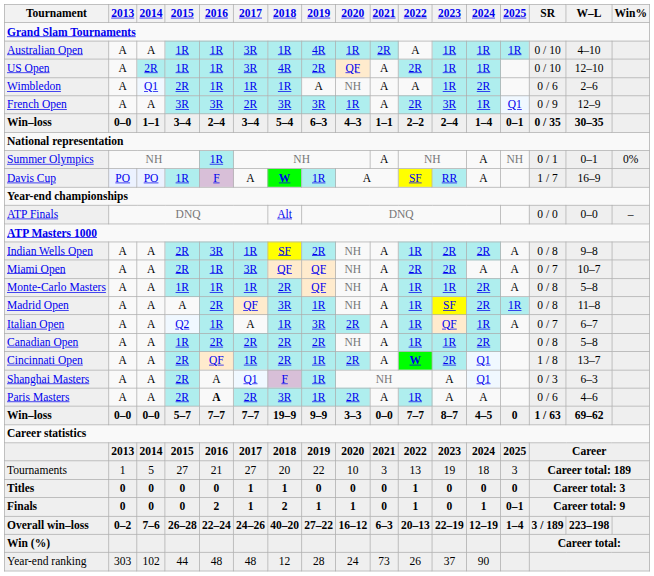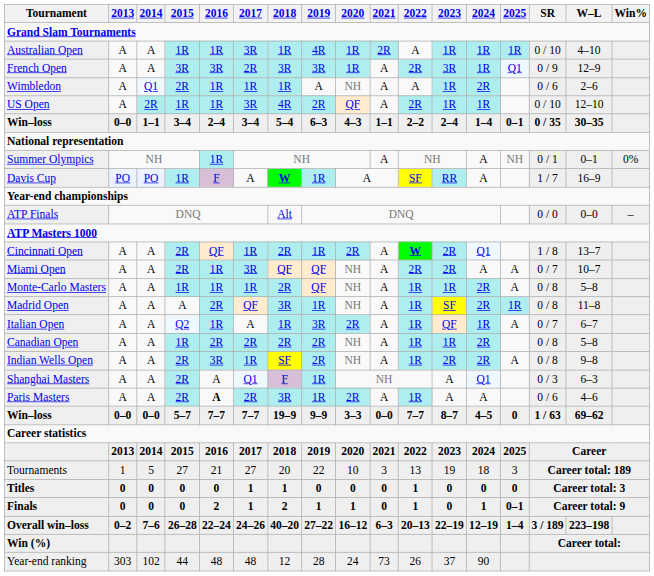 <table class="nowrap wikitable" style=text-align:center>
 <tr>
 <th>Tournament</th>
 <th><a href='#'>2013</a></th>
 <th><a href='#'>2014</a></th>
 <th><a href='#'>2015</a></th>
 <th><a href='#'>2016</a></th>
 <th><a href='#'>2017</a></th>
 <th><a href='#'>2018</a></th>
 <th><a href='#'>2019</a></th>
 <th><a href='#'>2020</a></th>
 <th><a href='#'>2021</a></th>
 <th><a href='#'>2022</a></th>
 <th><a href='#'>2023</a></th>
 <th><a href='#'>2024</a></th>
 <th><a href='#'>2025</a></th>
 <th>SR</th>
 <th>W–L</th>
 <th>Win%</th>
 </tr>
 <tr>
 <td colspan="17" align="left"><a href='#'><strong>Grand Slam Tournaments</strong></a></td>
 </tr>
 <tr>
 <td style=background:#efefef;text-align:left><a href='#'>Australian Open</a></td>
 <td>A</td>
 <td>A</td>
 <td style=background:#afeeee><a href='#'>1R</a></td>
 <td style=background:#afeeee><a href='#'>1R</a></td>
 <td style=background:#afeeee><a href='#'>3R</a></td>
 <td style=background:#afeeee><a href='#'>1R</a></td>
 <td style=background:#afeeee><a href='#'>4R</a></td>
 <td style=background:#afeeee><a href='#'>1R</a></td>
 <td style=background:#afeeee><a href='#'>2R</a></td>
 <td>A</td>
 <td style=background:#afeeee><a href='#'>1R</a></td>
 <td style=background:#afeeee><a href='#'>1R</a></td>
 <td style=background:#afeeee><a href='#'>1R</a></td>
 <td style=background:#efefef>0 / 10</td>
 <td style=background:#efefef>4–10</td>
 <td style=background:#efefef></td>
 </tr>
 <tr>
-<td style=background:#efefef;text-align:left><a href='#'>US Open</a></td>
+<td style=background:#efefef;text-align:left><a href='#'>French Open</a></td>
+<td>A</td>
+<td>A</td>
+<td style=background:#afeeee><a href='#'>3R</a></td>
+<td style=background:#afeeee><a href='#'>3R</a></td>
+<td style=background:#afeeee><a href='#'>2R</a></td>
+<td style=background:#afeeee><a href='#'>3R</a></td>
+<td style=background:#afeeee><a href='#'>3R</a></td>
+<td style=background:#afeeee><a href='#'>1R</a></td>
 <td>A</td>
 <td style=background:#afeeee><a href='#'>2R</a></td>
+<td style=background:#afeeee><a href='#'>3R</a></td>
 <td style=background:#afeeee><a href='#'>1R</a></td>
-<td style=background:#afeeee><a href='#'>1R</a></td>
-<td style=background:#afeeee><a href='#'>3R</a></td>
-<td style=background:#afeeee><a href='#'>4R</a></td>
-<td style=background:#afeeee><a href='#'>2R</a></td>
-<td style=background:#ffebcd><a href='#'>QF</a></td>
-<td>A</td>
-<td style=background:#afeeee><a href='#'>2R</a></td>
-<td style=background:#afeeee><a href='#'>1R</a></td>
-<td style=background:#afeeee><a href='#'>1R</a></td>
-<td></td>
-<td style=background:#efefef>0 / 10</td>
-<td style=background:#efefef>12–10</td>
+<td style=background:#f0f8ff><a href='#'>Q1</a></td>
+<td style=background:#efefef>0 / 9</td>
+<td style=background:#efefef>12–9</td>
 <td style=background:#efefef></td>
 </tr>
 <tr>
 <td style=background:#efefef;text-align:left><a href='#'>Wimbledon</a></td>
 <td>A</td>
 <td style=background:#f0f8ff><a href='#'>Q1</a></td>
 <td style=background:#afeeee><a href='#'>2R</a></td>
 <td style=background:#afeeee><a href='#'>1R</a></td>
 <td style=background:#afeeee><a href='#'>1R</a></td>
 <td style=background:#afeeee><a href='#'>1R</a></td>
 <td>A</td>
 <td style=color:#767676>NH</td>
 <td>A</td>
 <td>A</td>
 <td style=background:#afeeee><a href='#'>1R</a></td>
 <td style=background:#afeeee><a href='#'>2R</a></td>
 <td></td>
 <td style=background:#efefef>0 / 6</td>
 <td style=background:#efefef>2–6</td>
 <td style=background:#efefef></td>
 </tr>
 <tr>
-<td style=background:#efefef;text-align:left><a href='#'>French Open</a></td>
-<td>A</td>
-<td>A</td>
-<td style=background:#afeeee><a href='#'>3R</a></td>
-<td style=background:#afeeee><a href='#'>3R</a></td>
-<td style=background:#afeeee><a href='#'>2R</a></td>
-<td style=background:#afeeee><a href='#'>3R</a></td>
-<td style=background:#afeeee><a href='#'>3R</a></td>
-<td style=background:#afeeee><a href='#'>1R</a></td>
+<td style=background:#efefef;text-align:left><a href='#'>US Open</a></td>
 <td>A</td>
 <td style=background:#afeeee><a href='#'>2R</a></td>
+<td style=background:#afeeee><a href='#'>1R</a></td>
+<td style=background:#afeeee><a href='#'>1R</a></td>
 <td style=background:#afeeee><a href='#'>3R</a></td>
+<td style=background:#afeeee><a href='#'>4R</a></td>
+<td style=background:#afeeee><a href='#'>2R</a></td>
+<td style=background:#ffebcd><a href='#'>QF</a></td>
+<td>A</td>
+<td style=background:#afeeee><a href='#'>2R</a></td>
 <td style=background:#afeeee><a href='#'>1R</a></td>
-<td style=background:#f0f8ff><a href='#'>Q1</a></td>
-<td style=background:#efefef>0 / 9</td>
-<td style=background:#efefef>12–9</td>
+<td style=background:#afeeee><a href='#'>1R</a></td>
+<td></td>
+<td style=background:#efefef>0 / 10</td>
+<td style=background:#efefef>12–10</td>
 <td style=background:#efefef></td>
 </tr>
 <tr style=background:#efefef;font-weight:bold>
 <td style="text-align:left">Win–loss</td>
 <td>0–0</td>
 <td>1–1</td>
 <td>3–4</td>
 <td>2–4</td>
 <td>3–4</td>
 <td>5–4</td>
 <td>6–3</td>
 <td>4–3</td>
 <td>1–1</td>
 <td>2–2</td>
 <td>2–4</td>
 <td>1–4</td>
 <td>0–1</td>
 <td>0 / 35</td>
 <td>30–35</td>
 <td></td>
 </tr>
 <tr>
 <td colspan="17" align="left"><strong>National representation</strong></td>
 </tr>
 <tr>
 <td style=background:#efefef;text-align:left><a href='#'>Summer Olympics</a></td>
 <td colspan=3 style=color:#767676>NH</td>
 <td bgcolor=afeeee><a href='#'>1R</a></td>
 <td colspan=4 style=color:#767676>NH</td>
 <td>A</td>
 <td colspan=2 style=color:#767676>NH</td>
 <td>A</td>
 <td style=color:#767676>NH</td>
 <td style=background:#efefef>0 / 1</td>
 <td style=background:#efefef>0–1</td>
 <td style=background:#efefef>0%</td>
 </tr>
 <tr>
 <td style=background:#efefef;text-align:left><a href='#'>Davis Cup</a></td>
 <td style=background:#ecf2ff><a href='#'>PO</a></td>
 <td style=background:#ecf2ff><a href='#'>PO</a></td>
 <td style=background:#afeeee><a href='#'>1R</a></td>
 <td style=background:thistle><a href='#'>F</a></td>
 <td>A</td>
 <td bgcolor=lime><a href='#'><strong>W</strong></a></td>
 <td style=background:#afeeee><a href='#'>1R</a></td>
 <td colspan="2">A</td>
 <td style=background:yellow><a href='#'>SF</a></td>
 <td style=background:#afeeee><a href='#'>RR</a></td>
 <td>A</td>
 <td></td>
 <td style=background:#efefef>1 / 7</td>
 <td style=background:#efefef>16–9</td>
 <td style=background:#efefef></td>
 </tr>
 <tr>
 <td colspan="17" style="text-align:left"><strong>Year-end championships</strong></td>
 </tr>
 <tr>
 <td bgcolor=efefef align=left><a href='#'>ATP Finals</a></td>
 <td colspan=5 style=color:#767676>DNQ</td>
 <td><a href='#'>Alt</a></td>
 <td colspan="6" style=color:#767676>DNQ</td>
 <td></td>
 <td bgcolor=efefef>0 / 0</td>
 <td bgcolor=efefef>0–0</td>
 <td bgcolor=efefef>–</td>
 </tr>
 <tr>
 <td colspan="17" align=left><strong><a href='#'>ATP Masters 1000</a></strong></td>
 </tr>
 <tr>
-<td style=background:#efefef;text-align:left><a href='#'>Indian Wells Open</a></td>
+<td style=background:#efefef;text-align:left><a href='#'>Cincinnati Open</a></td>
 <td>A</td>
 <td>A</td>
 <td style=background:#afeeee><a href='#'>2R</a></td>
-<td style=background:#afeeee><a href='#'>3R</a></td>
-<td style=background:#afeeee><a href='#'>1R</a></td>
-<td style=background:yellow><a href='#'>SF</a></td>
-<td style=background:#afeeee><a href='#'>2R</a></td>
-<td style=color:#767676>NH</td>
-<td>A</td>
+<td style=background:#ffebcd><a href='#'>QF</a></td>
 <td style=background:#afeeee><a href='#'>1R</a></td>
 <td style=background:#afeeee><a href='#'>2R</a></td>
+<td style=background:#afeeee><a href='#'>1R</a></td>
 <td style=background:#afeeee><a href='#'>2R</a></td>
 <td>A</td>
-<td style=background:#efefef>0 / 8</td>
-<td style=background:#efefef>9–8</td>
+<td style=background:lime><a href='#'><strong>W</strong></a></td>
+<td style=background:#afeeee><a href='#'>2R</a></td>
+<td style=background:#f0f8ff><a href='#'>Q1</a></td>
+<td></td>
+<td style=background:#efefef>1 / 8</td>
+<td style=background:#efefef>13–7</td>
 <td bgcolor=efefef></td>
 </tr>
 <tr>
 <td style=background:#efefef;text-align:left><a href='#'>Miami Open</a></td>
 <td>A</td>
 <td>A</td>
 <td style=background:#afeeee><a href='#'>2R</a></td>
 <td style=background:#afeeee><a href='#'>1R</a></td>
 <td style=background:#afeeee><a href='#'>3R</a></td>
 <td style=background:#ffebcd><a href='#'>QF</a></td>
 <td style=background:#ffebcd><a href='#'>QF</a></td>
 <td style=color:#767676>NH</td>
 <td>A</td>
 <td style=background:#afeeee><a href='#'>2R</a></td>
 <td style=background:#afeeee><a href='#'>2R</a></td>
 <td>A</td>
 <td>A</td>
 <td style=background:#efefef>0 / 7</td>
 <td style=background:#efefef>10–7</td>
 <td bgcolor=efefef></td>
 </tr>
 <tr>
 <td style=background:#efefef;text-align:left><a href='#'>Monte-Carlo Masters</a></td>
 <td>A</td>
 <td>A</td>
 <td style=background:#afeeee><a href='#'>1R</a></td>
 <td style=background:#afeeee><a href='#'>1R</a></td>
 <td style=background:#afeeee><a href='#'>1R</a></td>
 <td style=background:#afeeee><a href='#'>2R</a></td>
 <td style=background:#ffebcd><a href='#'>QF</a></td>
 <td style=color:#767676>NH</td>
 <td>A</td>
 <td style=background:#afeeee><a href='#'>1R</a></td>
 <td style=background:#afeeee><a href='#'>1R</a></td>
 <td style=background:#afeeee><a href='#'>2R</a></td>
 <td>A</td>
 <td style=background:#efefef>0 / 8</td>
 <td style=background:#efefef>5–8</td>
 <td bgcolor=efefef></td>
 </tr>
 <tr>
 <td style=background:#efefef;text-align:left><a href='#'>Madrid Open</a></td>
 <td>A</td>
 <td>A</td>
 <td>A</td>
 <td style=background:#afeeee><a href='#'>2R</a></td>
 <td style=background:#ffebcd><a href='#'>QF</a></td>
 <td style=background:#afeeee><a href='#'>3R</a></td>
 <td style=background:#afeeee><a href='#'>1R</a></td>
 <td style=color:#767676>NH</td>
 <td>A</td>
 <td style=background:#afeeee><a href='#'>1R</a></td>
 <td style=background:yellow><a href='#'>SF</a></td>
 <td style=background:#afeeee><a href='#'>2R</a></td>
 <td style=background:#afeeee><a href='#'>1R</a></td>
 <td style=background:#efefef>0 / 8</td>
 <td style=background:#efefef>11–8</td>
 <td bgcolor=efefef></td>
 </tr>
 <tr>
 <td style=background:#efefef;text-align:left><a href='#'>Italian Open</a></td>
 <td>A</td>
 <td>A</td>
 <td style=background:#f0f8ff><a href='#'>Q2</a></td>
 <td style=background:#afeeee><a href='#'>1R</a></td>
 <td>A</td>
 <td style=background:#afeeee><a href='#'>1R</a></td>
 <td style=background:#afeeee><a href='#'>3R</a></td>
 <td style=background:#afeeee><a href='#'>2R</a></td>
 <td>A</td>
 <td style=background:#afeeee><a href='#'>1R</a></td>
 <td style=background:#ffebcd><a href='#'>QF</a></td>
 <td style=background:#afeeee><a href='#'>1R</a></td>
 <td>A</td>
 <td style=background:#efefef>0 / 7</td>
 <td style=background:#efefef>6–7</td>
 <td bgcolor=efefef></td>
 </tr>
 <tr>
 <td style=background:#efefef;text-align:left><a href='#'>Canadian Open</a></td>
 <td>A</td>
 <td>A</td>
 <td style=background:#afeeee><a href='#'>1R</a></td>
 <td style=background:#afeeee><a href='#'>2R</a></td>
 <td style=background:#afeeee><a href='#'>2R</a></td>
 <td style=background:#afeeee><a href='#'>2R</a></td>
 <td style=background:#afeeee><a href='#'>2R</a></td>
 <td style=color:#767676>NH</td>
 <td>A</td>
 <td style=background:#afeeee><a href='#'>1R</a></td>
 <td style=background:#afeeee><a href='#'>1R</a></td>
 <td style=background:#afeeee><a href='#'>2R</a></td>
 <td></td>
 <td style=background:#efefef>0 / 8</td>
 <td style=background:#efefef>5–8</td>
 <td bgcolor=efefef></td>
 </tr>
 <tr>
-<td style=background:#efefef;text-align:left><a href='#'>Cincinnati Open</a></td>
+<td style=background:#efefef;text-align:left><a href='#'>Indian Wells Open</a></td>
 <td>A</td>
 <td>A</td>
 <td style=background:#afeeee><a href='#'>2R</a></td>
-<td style=background:#ffebcd><a href='#'>QF</a></td>
+<td style=background:#afeeee><a href='#'>3R</a></td>
+<td style=background:#afeeee><a href='#'>1R</a></td>
+<td style=background:yellow><a href='#'>SF</a></td>
+<td style=background:#afeeee><a href='#'>2R</a></td>
+<td style=color:#767676>NH</td>
+<td>A</td>
 <td style=background:#afeeee><a href='#'>1R</a></td>
 <td style=background:#afeeee><a href='#'>2R</a></td>
-<td style=background:#afeeee><a href='#'>1R</a></td>
 <td style=background:#afeeee><a href='#'>2R</a></td>
 <td>A</td>
-<td style=background:lime><a href='#'><strong>W</strong></a></td>
-<td style=background:#afeeee><a href='#'>2R</a></td>
-<td style=background:#f0f8ff><a href='#'>Q1</a></td>
-<td></td>
-<td style=background:#efefef>1 / 8</td>
-<td style=background:#efefef>13–7</td>
+<td style=background:#efefef>0 / 8</td>
+<td style=background:#efefef>9–8</td>
 <td bgcolor=efefef></td>
 </tr>
 <tr>
 <td style=background:#efefef;text-align:left><a href='#'>Shanghai Masters</a></td>
 <td>A</td>
 <td>A</td>
 <td style=background:#afeeee><a href='#'>2R</a></td>
 <td>A</td>
 <td style=background:#f0f8ff><a href='#'>Q1</a></td>
 <td style=background:thistle><a href='#'>F</a></td>
 <td style=background:#afeeee><a href='#'>1R</a></td>
 <td colspan=3 style=color:#767676>NH</td>
 <td>A</td>
 <td style=background:#f0f8ff><a href='#'>Q1</a></td>
 <td></td>
 <td style=background:#efefef>0 / 3</td>
 <td style=background:#efefef>6–3</td>
 <td bgcolor=efefef></td>
 </tr>
 <tr>
 <td style=background:#efefef;text-align:left><a href='#'>Paris Masters</a></td>
 <td>A</td>
 <td>A</td>
 <td style=background:#afeeee><a href='#'>2R</a></td>
 <td><strong>A</strong></td>
 <td style=background:#afeeee><a href='#'>2R</a></td>
 <td style=background:#afeeee><a href='#'>3R</a></td>
 <td style=background:#afeeee><a href='#'>1R</a></td>
 <td style=background:#afeeee><a href='#'>2R</a></td>
 <td>A</td>
 <td style=background:#afeeee><a href='#'>1R</a></td>
 <td>A</td>
 <td>A</td>
 <td></td>
 <td style=background:#efefef>0 / 6</td>
 <td style=background:#efefef>4–6</td>
 <td bgcolor=efefef></td>
 </tr>
 <tr style=background:#efefef;font-weight:bold>
 <td style="text-align:left">Win–loss</td>
 <td>0–0</td>
 <td>0–0</td>
 <td>5–7</td>
 <td>7–7</td>
 <td>7–7</td>
 <td>19–9</td>
 <td>9–9</td>
 <td>3–3</td>
 <td>0–0</td>
 <td>7–7</td>
 <td>8–7</td>
 <td>4–5</td>
 <td>0</td>
 <td>1 / 63</td>
 <td>69–62</td>
 <td bgcolor=efefef></td>
 </tr>
 <tr>
 <td colspan="17" style="text-align:left"><strong>Career statistics</strong></td>
 </tr>
 <tr style=background:#efefef;font-weight:bold>
 <td></td>
 <td>2013</td>
 <td>2014</td>
 <td>2015</td>
 <td>2016</td>
 <td>2017</td>
 <td>2018</td>
 <td>2019</td>
 <td>2020</td>
 <td>2021</td>
 <td>2022</td>
 <td>2023</td>
 <td>2024</td>
 <td>2025</td>
 <td colspan="3">Career</td>
 </tr>
 <tr bgcolor=efefef>
 <td style=text-align:left>Tournaments</td>
 <td>1</td>
 <td>5</td>
 <td>27</td>
 <td>21</td>
 <td>27</td>
 <td>20</td>
 <td>22</td>
 <td>10</td>
 <td>3</td>
 <td>13</td>
 <td>19</td>
 <td>18</td>
 <td>3</td>
 <td colspan=3><strong>Career total: 189</strong></td>
 </tr>
 <tr style=background:#efefef;font-weight:bold>
 <td style="text-align:left">Titles</td>
 <td>0</td>
 <td>0</td>
 <td>0</td>
 <td>0</td>
 <td>1</td>
 <td>1</td>
 <td>0</td>
 <td>0</td>
 <td>0</td>
 <td>1</td>
 <td>0</td>
 <td>0</td>
 <td>0</td>
 <td colspan="3">Career total: 3</td>
 </tr>
 <tr style=background:#efefef;font-weight:bold>
 <td style="text-align:left">Finals</td>
 <td>0</td>
 <td>0</td>
 <td>0</td>
 <td>2</td>
 <td>1</td>
 <td>2</td>
 <td>1</td>
 <td>1</td>
 <td>0</td>
 <td>1</td>
 <td>0</td>
 <td>1</td>
 <td>0–1</td>
 <td colspan="3">Career total: 9</td>
 </tr>
 <tr style=background:#efefef;font-weight:bold>
 <td style="text-align:left">Overall win–loss</td>
 <td>0–2</td>
 <td>7–6</td>
 <td>26–28</td>
 <td>22–24</td>
 <td>24–26</td>
 <td>40–20</td>
 <td>27–22</td>
 <td>16–12</td>
 <td>6–3</td>
 <td>20–13</td>
 <td>22–19</td>
 <td>12–19</td>
 <td>1–4</td>
 <td>3 / 189</td>
 <td>223–198</td>
 <td bgcolor=efefef></td>
 </tr>
 <tr style=background:#efefef;font-weight:bold>
 <td style="text-align:left">Win (%)</td>
 <td bgcolor=efefef></td>
 <td bgcolor=efefef></td>
 <td bgcolor=efefef></td>
 <td bgcolor=efefef></td>
 <td bgcolor=efefef></td>
 <td bgcolor=efefef></td>
 <td bgcolor=efefef></td>
 <td bgcolor=efefef></td>
 <td bgcolor=efefef></td>
 <td bgcolor=efefef></td>
 <td bgcolor=efefef></td>
 <td bgcolor=efefef></td>
 <td bgcolor=efefef></td>
 <td colspan="3">Career total: </td>
 </tr>
 <tr bgcolor=efefef>
 <td align=left>Year-end ranking</td>
 <td>303</td>
 <td>102</td>
 <td>44</td>
 <td>48</td>
 <td>48</td>
 <td>12</td>
 <td>28</td>
 <td>24</td>
 <td>73</td>
 <td>26</td>
 <td>37</td>
 <td>90</td>
 <td></td>
 <td colspan=3></td>
 </tr>
 </table>
